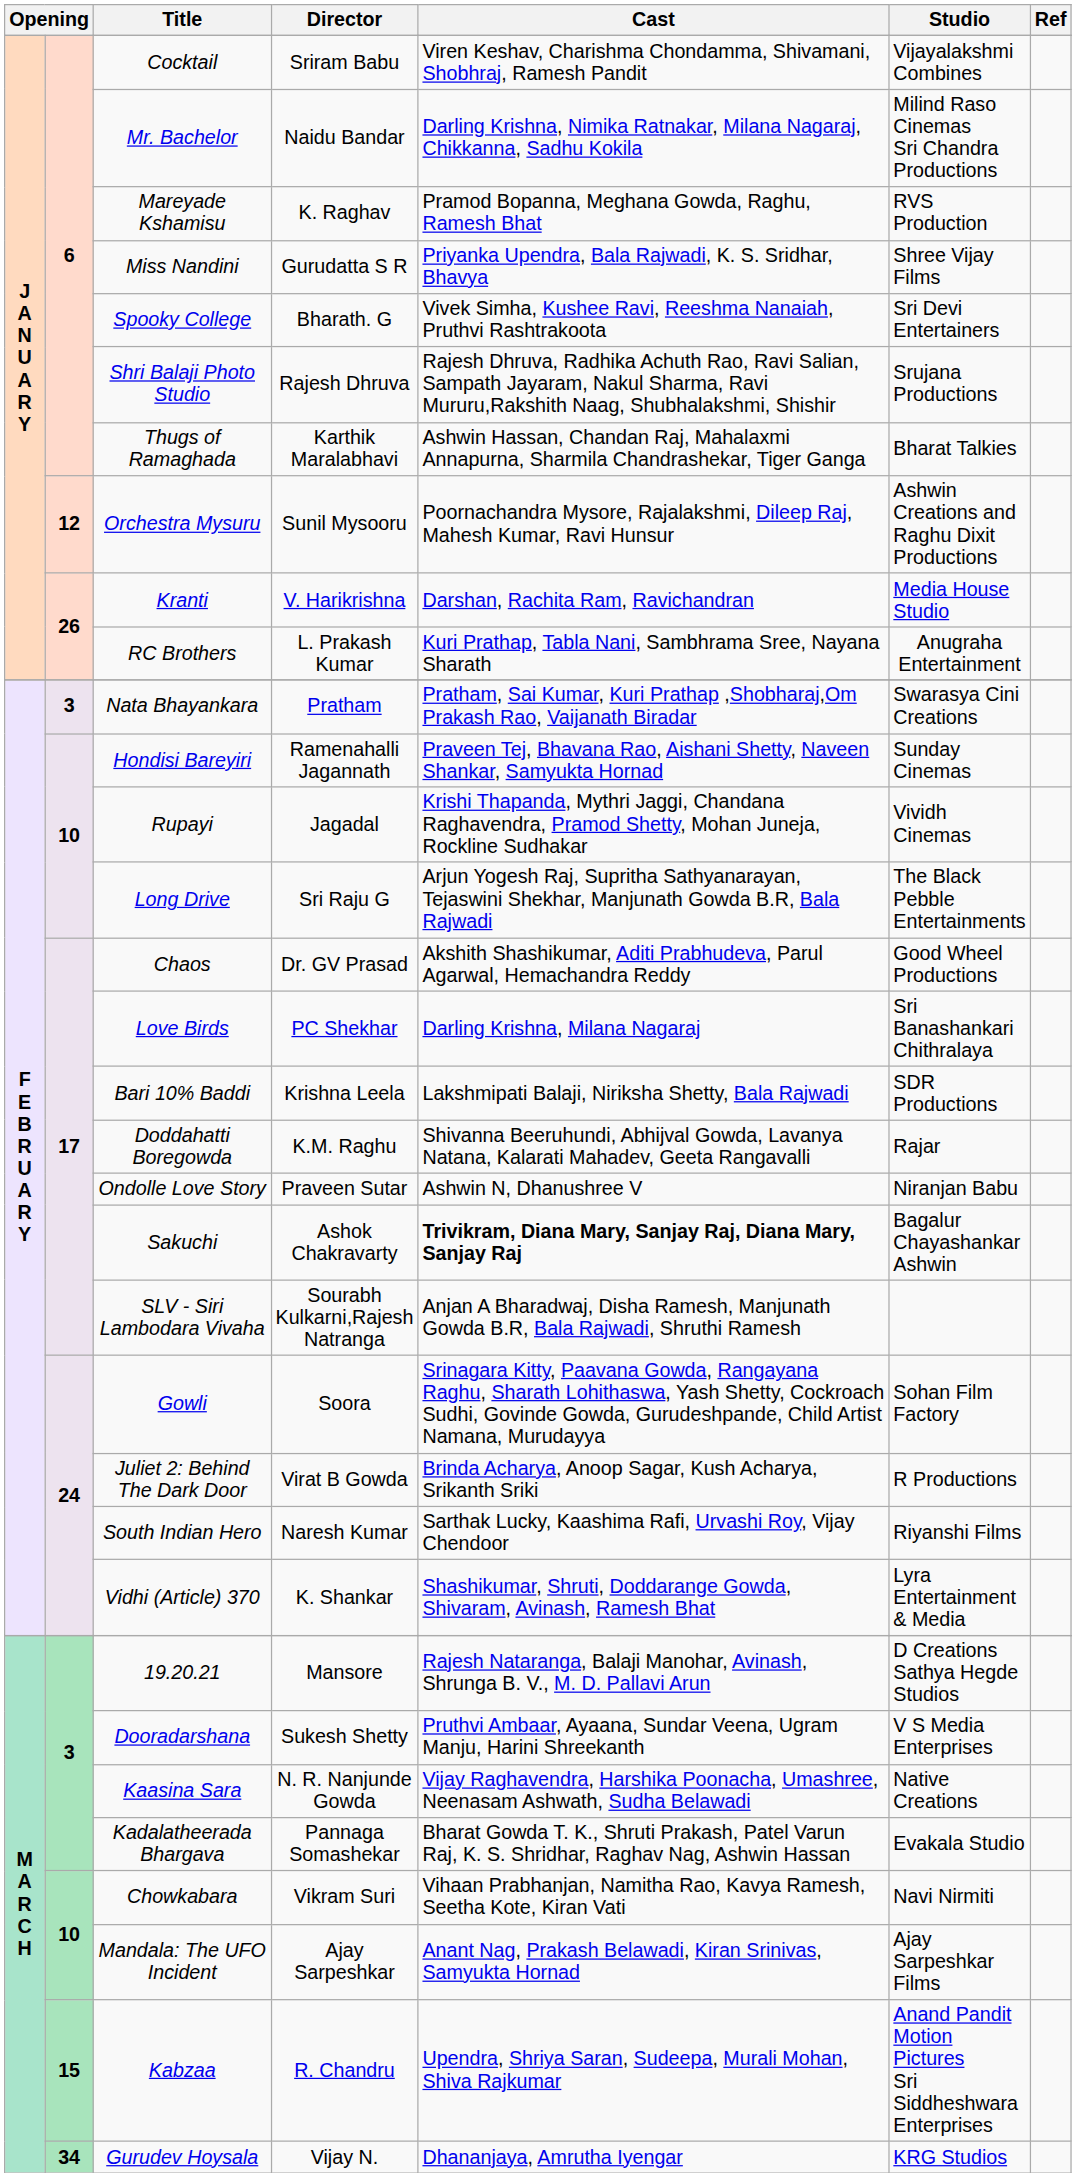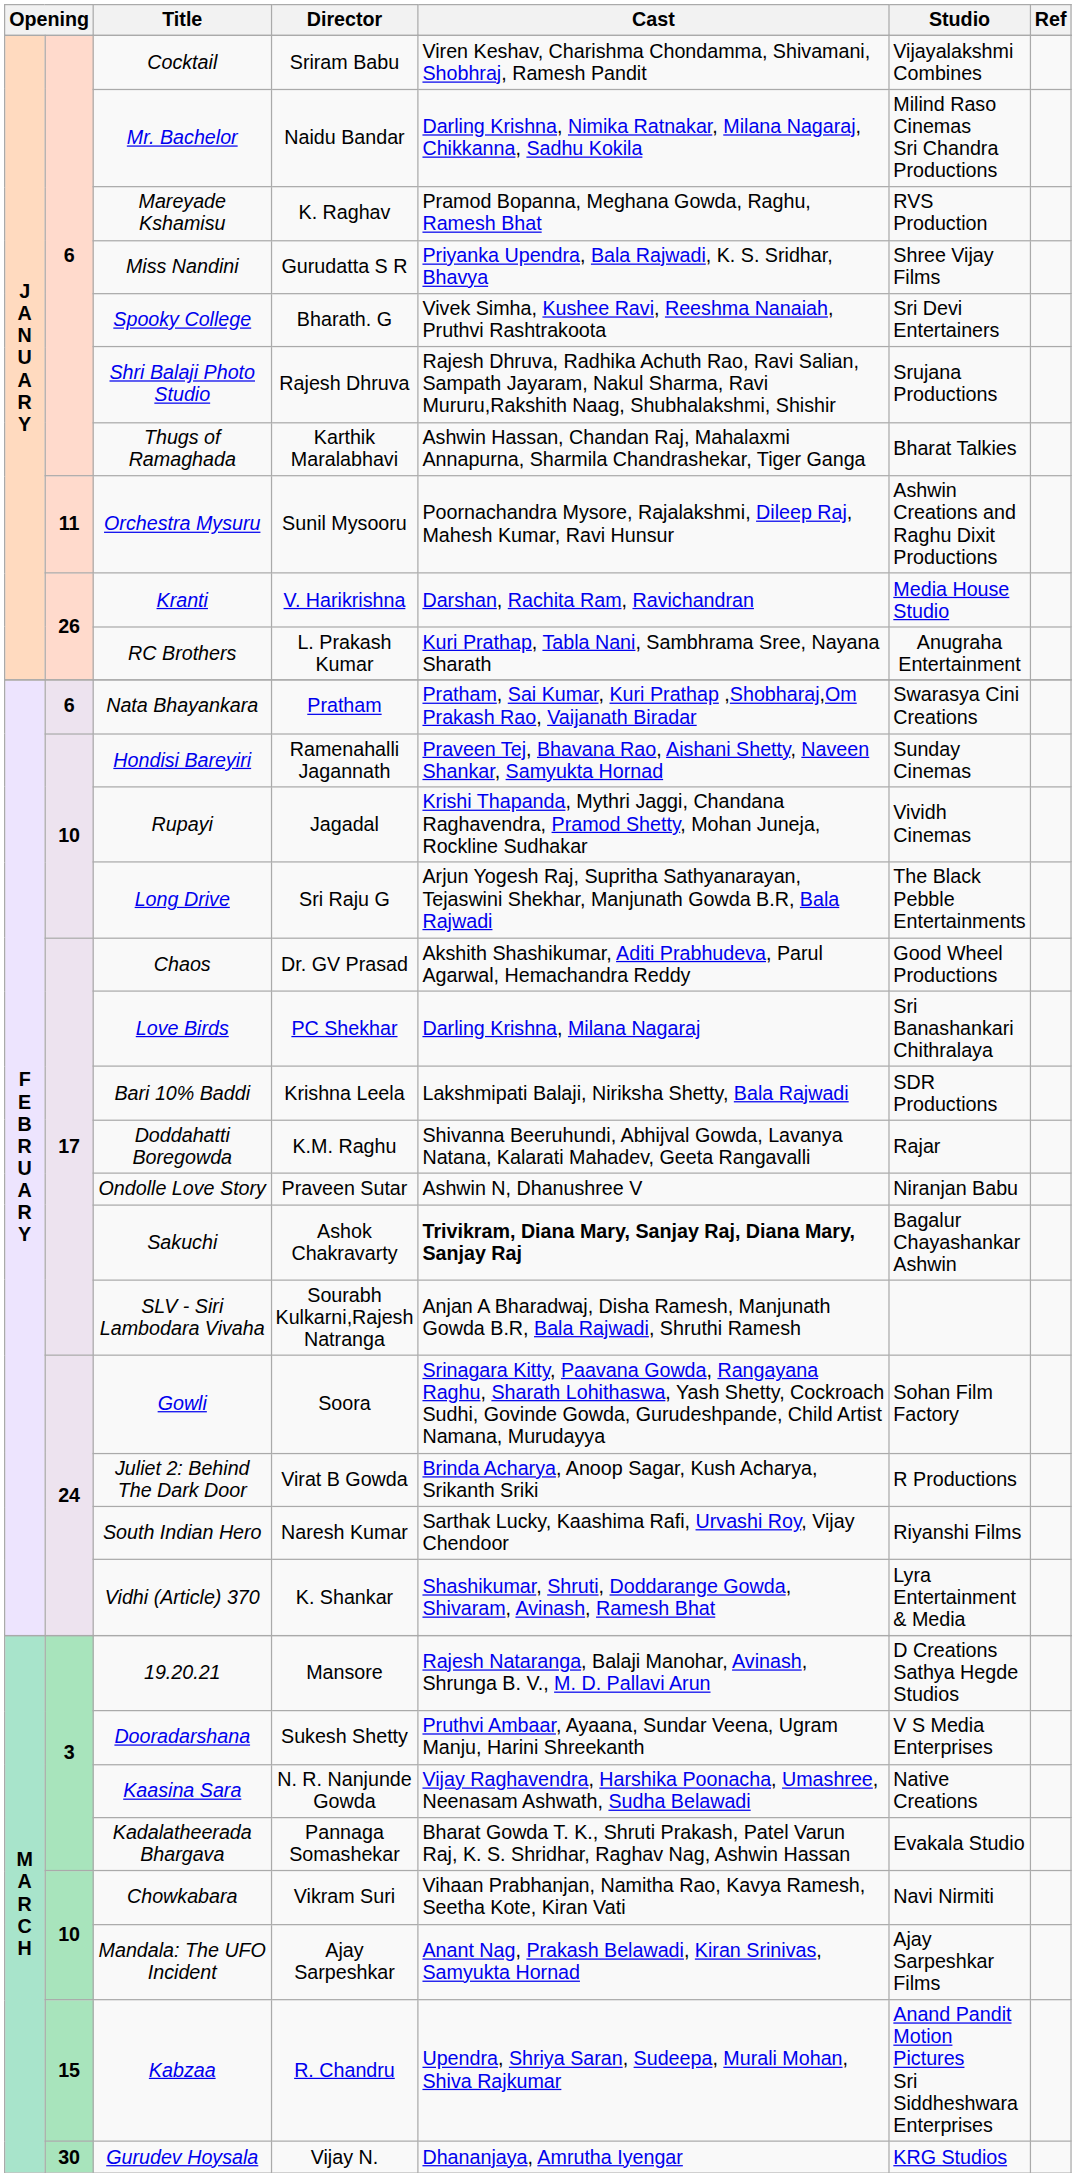 <table class="wikitable sortable">
 <tr>
 <th colspan="2">Opening</th>
 <th style="width:20%;">Title</th>
 <th>Director</th>
 <th style="width:80%;">Cast</th>
 <th>Studio</th>
 <th>Ref</th>
 </tr>
 <tr>
 </tr>
 <tr January!>
 <td rowspan="10" style="text-align:center;background:#ffdabf;"><strong>J<br>A<br>N<br>U<br>A<br>R<br>Y</strong></td>
 <td rowspan="7" style="text-align:center;background:#ffdacc;"><strong>6</strong></td>
 <td align="center"><em>Cocktail</em></td>
 <td align="center">Sriram Babu</td>
 <td>Viren Keshav, Charishma Chondamma, Shivamani, <a href='#'>Shobhraj</a>, Ramesh Pandit</td>
 <td>Vijayalakshmi Combines</td>
 <td align="center"></td>
 </tr>
 <tr>
 <td align="center"><em><a href='#'>Mr. Bachelor</a></em></td>
 <td align="center">Naidu Bandar</td>
 <td><a href='#'>Darling Krishna</a>, <a href='#'>Nimika Ratnakar</a>, <a href='#'>Milana Nagaraj</a>, <a href='#'>Chikkanna</a>, <a href='#'>Sadhu Kokila</a></td>
 <td>Milind Raso Cinemas <br> Sri Chandra Productions</td>
 <td align="center"></td>
 </tr>
 <tr>
 <td align="center"><em>Mareyade Kshamisu</em></td>
 <td align="center">K. Raghav</td>
 <td>Pramod Bopanna, Meghana Gowda, Raghu, <a href='#'>Ramesh Bhat</a></td>
 <td>RVS Production</td>
 <td align="center"></td>
 </tr>
 <tr>
 <td align="center"><em>Miss Nandini</em></td>
 <td align="center">Gurudatta S R</td>
 <td><a href='#'>Priyanka Upendra</a>, <a href='#'>Bala Rajwadi</a>, K. S. Sridhar, <a href='#'>Bhavya</a></td>
 <td>Shree Vijay Films</td>
 <td align="center"></td>
 </tr>
 <tr>
 <td align="center"><em><a href='#'>Spooky College</a></em></td>
 <td align="center">Bharath. G</td>
 <td>Vivek Simha, <a href='#'>Kushee Ravi</a>, <a href='#'>Reeshma Nanaiah</a>, Pruthvi Rashtrakoota</td>
 <td>Sri Devi Entertainers</td>
 <td align="center"></td>
 </tr>
 <tr>
 <td align="center"><em><a href='#'>Shri Balaji Photo Studio</a></em></td>
 <td align="center">Rajesh Dhruva</td>
 <td>Rajesh Dhruva, Radhika Achuth Rao, Ravi Salian, Sampath Jayaram, Nakul Sharma, Ravi Mururu,Rakshith Naag, Shubhalakshmi, Shishir</td>
 <td>Srujana Productions</td>
 <td align="center"></td>
 </tr>
 <tr>
 <td align="center"><em>Thugs of Ramaghada</em></td>
 <td align="center">Karthik Maralabhavi</td>
 <td>Ashwin Hassan, Chandan Raj, Mahalaxmi Annapurna, Sharmila Chandrashekar, Tiger Ganga</td>
 <td>Bharat Talkies</td>
 <td align="center"></td>
 </tr>
 <tr>
-<td rowspan="1" style="text-align:center;background:#ffdacc;"><strong>12</strong></td>
+<td rowspan="1" style="text-align:center;background:#ffdacc;"><strong>11</strong></td>
 <td align="center"><em><a href='#'>Orchestra Mysuru</a></em></td>
 <td align="center">Sunil Mysooru</td>
 <td>Poornachandra Mysore, Rajalakshmi, <a href='#'>Dileep Raj</a>, Mahesh Kumar, Ravi Hunsur</td>
 <td>Ashwin Creations and Raghu Dixit Productions</td>
 <td align="center"></td>
 </tr>
 <tr>
 <td rowspan="2" style="text-align:center;background:#ffdacc;"><strong>26</strong></td>
 <td align="center"><em><a href='#'>Kranti</a></em></td>
 <td align="center"><a href='#'>V. Harikrishna</a></td>
 <td><a href='#'>Darshan</a>, <a href='#'>Rachita Ram</a>, <a href='#'>Ravichandran</a></td>
 <td><a href='#'>Media House Studio</a></td>
 <td align="center"></td>
 </tr>
 <tr>
 <td align="center"><em>RC Brothers</em></td>
 <td align="center">L. Prakash Kumar</td>
 <td><a href='#'>Kuri Prathap</a>, <a href='#'>Tabla Nani</a>, Sambhrama Sree, Nayana Sharath</td>
 <td align="center">Anugraha Entertainment</td>
 <td></td>
 </tr>
 <tr>
 </tr>
 <tr February!>
 <td rowspan="15" style="text-align:center;background:#ede4fe;"><strong>F<br>E<br>B<br>R<br>U<br>A<br>R<br>Y</strong></td>
-<td rowspan="1" style="text-align:center; background:#ede3ef;"><strong>3</strong></td>
+<td rowspan="1" style="text-align:center; background:#ede3ef;"><strong>6</strong></td>
 <td align="center"><em>Nata Bhayankara</em></td>
 <td align="center"><a href='#'>Pratham</a></td>
 <td><a href='#'>Pratham</a>, <a href='#'>Sai Kumar</a>, <a href='#'>Kuri Prathap</a> ,<a href='#'>Shobharaj</a>,<a href='#'>Om Prakash Rao</a>, <a href='#'>Vaijanath Biradar</a></td>
 <td>Swarasya Cini Creations</td>
 <td align="center"></td>
 </tr>
 <tr>
 <td rowspan="3" style="text-align:center; background:#ede3ef;"><strong>10</strong></td>
 <td align="center"><em><a href='#'>Hondisi Bareyiri</a></em></td>
 <td align="center">Ramenahalli Jagannath</td>
 <td><a href='#'>Praveen Tej</a>, <a href='#'>Bhavana Rao</a>, <a href='#'>Aishani Shetty</a>, <a href='#'>Naveen Shankar</a>, <a href='#'>Samyukta Hornad</a></td>
 <td>Sunday Cinemas</td>
 <td align="center"></td>
 </tr>
 <tr>
 <td align="center"><em>Rupayi</em></td>
 <td align="center">Jagadal</td>
 <td><a href='#'>Krishi Thapanda</a>, Mythri Jaggi, Chandana Raghavendra, <a href='#'>Pramod Shetty</a>, Mohan Juneja, Rockline Sudhakar</td>
 <td>Vividh Cinemas</td>
 <td align="center"></td>
 </tr>
 <tr>
 <td align="center"><em><a href='#'>Long Drive</a></em></td>
 <td align="center">Sri Raju G</td>
 <td>Arjun Yogesh Raj, Supritha Sathyanarayan, Tejaswini Shekhar, Manjunath Gowda B.R, <a href='#'>Bala Rajwadi</a></td>
 <td>The Black Pebble Entertainments</td>
 <td align="center"></td>
 </tr>
 <tr>
 <td rowspan="7" style="text-align:center; background:#ede3ef;"><strong>17</strong></td>
 <td align="center"><em>Chaos</em></td>
 <td align="center">Dr. GV Prasad</td>
 <td>Akshith Shashikumar, <a href='#'>Aditi Prabhudeva</a>, Parul Agarwal, Hemachandra Reddy</td>
 <td>Good Wheel Productions</td>
 <td align="center"></td>
 </tr>
 <tr>
 <td align="center"><em><a href='#'>Love Birds</a></em></td>
 <td align="center"><a href='#'>PC Shekhar</a></td>
 <td><a href='#'>Darling Krishna</a>, <a href='#'>Milana Nagaraj</a></td>
 <td>Sri Banashankari Chithralaya</td>
 <td align="center"></td>
 </tr>
 <tr>
 <td align="center"><em>Bari 10% Baddi</em></td>
 <td align="center">Krishna Leela</td>
 <td>Lakshmipati Balaji, Niriksha Shetty, <a href='#'>Bala Rajwadi</a></td>
 <td>SDR Productions</td>
 <td align="center"></td>
 </tr>
 <tr>
 <td align="center"><em>Doddahatti Boregowda</em></td>
 <td align="center">K.M. Raghu</td>
 <td>Shivanna Beeruhundi, Abhijval Gowda, Lavanya Natana, Kalarati Mahadev, Geeta Rangavalli</td>
 <td>Rajar</td>
 <td align="center"></td>
 </tr>
 <tr>
 <td align="center"><em>Ondolle Love Story</em></td>
 <td align="center">Praveen Sutar</td>
 <td>Ashwin N, Dhanushree V</td>
 <td>Niranjan Babu</td>
 <td align="center"></td>
 </tr>
 <tr>
 <td align="center"><em>Sakuchi</em></td>
 <td align="center">Ashok Chakravarty</td>
 <td><strong>Trivikram, Diana Mary, Sanjay Raj, Diana Mary, Sanjay Raj</strong></td>
 <td>Bagalur Chayashankar Ashwin</td>
 <td></td>
 </tr>
 <tr>
 <td align="center"><em>SLV - Siri Lambodara Vivaha</em></td>
 <td align="center">Sourabh Kulkarni,Rajesh Natranga</td>
 <td>Anjan A Bharadwaj, Disha Ramesh, Manjunath Gowda B.R, <a href='#'>Bala Rajwadi</a>, Shruthi Ramesh</td>
 <td></td>
 <td align="center"></td>
 </tr>
 <tr>
 <td rowspan="4" style="text-align:center; background:#ede3ef;"><strong>24</strong></td>
 <td align="center"><em><a href='#'>Gowli</a></em></td>
 <td align="center">Soora</td>
 <td><a href='#'>Srinagara Kitty</a>, <a href='#'>Paavana Gowda</a>, <a href='#'>Rangayana Raghu</a>, <a href='#'>Sharath Lohithaswa</a>, Yash Shetty, Cockroach Sudhi, Govinde Gowda, Gurudeshpande, Child Artist Namana, Murudayya</td>
 <td>Sohan Film Factory</td>
 <td align="center"></td>
 </tr>
 <tr>
 <td align="center"><em>Juliet 2: Behind The Dark Door</em></td>
 <td align="center">Virat B Gowda</td>
 <td><a href='#'>Brinda Acharya</a>, Anoop Sagar, Kush Acharya, Srikanth Sriki</td>
 <td>R Productions</td>
 <td align="center"></td>
 </tr>
 <tr>
 <td align="center"><em>South Indian Hero</em></td>
 <td align="center">Naresh Kumar</td>
 <td>Sarthak Lucky, Kaashima Rafi, <a href='#'>Urvashi Roy</a>, Vijay Chendoor</td>
 <td>Riyanshi Films</td>
 <td align="center"></td>
 </tr>
 <tr>
 <td align="center"><em>Vidhi (Article) 370</em></td>
 <td align="center">K. Shankar</td>
 <td><a href='#'>Shashikumar</a>, <a href='#'>Shruti</a>, <a href='#'>Doddarange Gowda</a>, <a href='#'>Shivaram</a>, <a href='#'>Avinash</a>, <a href='#'>Ramesh Bhat</a></td>
 <td>Lyra Entertainment & Media</td>
 <td align="center"></td>
 </tr>
 <tr>
 </tr>
 <tr March!>
 <td rowspan="16" style="text-align:center;background:#a8e4cb;"><strong>M<br>A<br>R<br>C<br>H</strong></td>
 <td rowspan="4" style="text-align:center; background:#a8e4bc;"><strong>3</strong></td>
 <td align="center"><em>19.20.21</em></td>
 <td align="center">Mansore</td>
 <td><a href='#'>Rajesh Nataranga</a>, Balaji Manohar, <a href='#'>Avinash</a>, Shrunga B. V., <a href='#'>M. D. Pallavi Arun</a></td>
 <td>D Creations <br> Sathya Hegde Studios</td>
 <td align="center"></td>
 </tr>
 <tr>
 <td align="center"><em><a href='#'>Dooradarshana</a></em></td>
 <td align="center">Sukesh Shetty</td>
 <td><a href='#'>Pruthvi Ambaar</a>, Ayaana, Sundar Veena, Ugram Manju, Harini Shreekanth</td>
 <td>V S Media Enterprises</td>
 <td align="center"></td>
 </tr>
 <tr>
 <td align="center"><em><a href='#'>Kaasina Sara</a></em></td>
 <td align="center">N. R. Nanjunde Gowda</td>
 <td><a href='#'>Vijay Raghavendra</a>, <a href='#'>Harshika Poonacha</a>, <a href='#'>Umashree</a>, Neenasam Ashwath, <a href='#'>Sudha Belawadi</a></td>
 <td>Native Creations</td>
 <td align="center"></td>
 </tr>
 <tr>
 <td align="center"><em>Kadalatheerada Bhargava</em></td>
 <td align="center">Pannaga Somashekar</td>
 <td>Bharat Gowda T. K., Shruti Prakash, Patel Varun Raj, K. S. Shridhar, Raghav Nag, Ashwin Hassan</td>
 <td>Evakala Studio</td>
 <td align="center"></td>
 </tr>
 <tr>
 <td rowspan="2" style="text-align:center; background:#a8e4bc;"><strong>10</strong></td>
 <td align="center"><em>Chowkabara</em></td>
 <td align="center">Vikram Suri</td>
 <td>Vihaan Prabhanjan, Namitha Rao, Kavya Ramesh, Seetha Kote, Kiran Vati</td>
 <td>Navi Nirmiti</td>
 <td align="center"></td>
 </tr>
 <tr>
 <td align="center"><em>Mandala: The UFO Incident</em></td>
 <td align="center">Ajay Sarpeshkar</td>
 <td><a href='#'>Anant Nag</a>, <a href='#'>Prakash Belawadi</a>, <a href='#'>Kiran Srinivas</a>, <a href='#'>Samyukta Hornad</a></td>
 <td>Ajay Sarpeshkar Films</td>
 <td align="center"></td>
 </tr>
 <tr>
 <td rowspan="1" style="text-align:center; background:#a8e4bc;"><strong>15</strong></td>
 <td align="center"><em><a href='#'>Kabzaa</a></em></td>
 <td align="center"><a href='#'>R. Chandru</a></td>
 <td><a href='#'>Upendra</a>, <a href='#'>Shriya Saran</a>, <a href='#'>Sudeepa</a>, <a href='#'>Murali Mohan</a>, <a href='#'>Shiva Rajkumar</a></td>
 <td><a href='#'>Anand Pandit Motion Pictures</a> <br> Sri Siddheshwara Enterprises</td>
 <td align="center"></td>
 </tr>
 <tr>
-<td rowspan="1" style="text-align:center; background:#a8e4bc;"><strong>34</strong></td>
+<td rowspan="1" style="text-align:center; background:#a8e4bc;"><strong>30</strong></td>
 <td align="center"><em><a href='#'>Gurudev Hoysala</a></em></td>
 <td align="center">Vijay N.</td>
 <td><a href='#'>Dhananjaya</a>, <a href='#'>Amrutha Iyengar</a></td>
 <td><a href='#'>KRG Studios</a></td>
 <td align="center"></td>
 </tr>
 </table>
